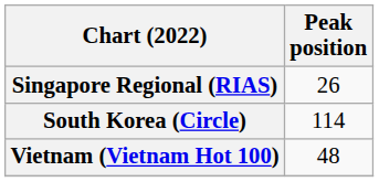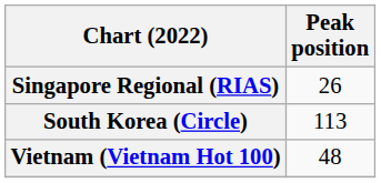 <table class="wikitable sortable plainrowheaders" style="text-align:center">
 <tr>
 <th scope="col">Chart (2022)</th>
 <th scope="col">Peak<br>position</th>
 </tr>
 <tr>
 <th scope="row">Singapore Regional (<a href='#'>RIAS</a>)</th>
 <td>26</td>
 </tr>
 <tr>
 <th scope="row">South Korea (<a href='#'>Circle</a>)</th>
-<td>114</td>
+<td>113</td>
 </tr>
 <tr>
 <th scope="row">Vietnam (<a href='#'>Vietnam Hot 100</a>)</th>
 <td>48</td>
 </tr>
 <tr>
 </tr>
 </table>
